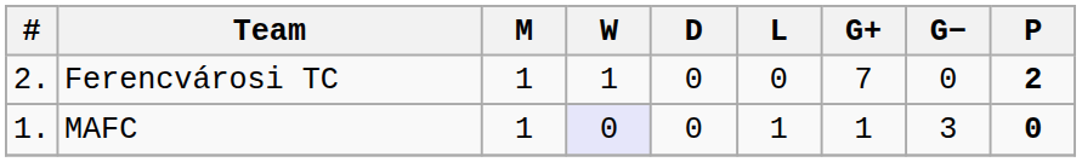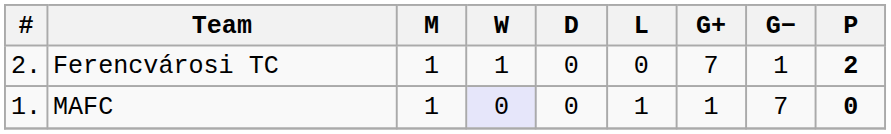 <table class="wikitable" style="text-align: center;">
 <tr>
 <th width="15">#</th>
 <th width="175">Team</th>
 <th width="30">M</th>
 <th width="30">W</th>
 <th width="30">D</th>
 <th width="30">L</th>
 <th width="30">G+</th>
 <th width="30">G−</th>
 <th width="30">P</th>
 </tr>
 <tr>
 <td>2.</td>
 <td align="left">Ferencvárosi TC</td>
 <td>1</td>
 <td>1</td>
 <td>0</td>
 <td>0</td>
 <td>7</td>
-<td>0</td>
+<td>1</td>
 <td><strong>2</strong></td>
 </tr>
 <tr>
 <td>1.</td>
 <td align="left">MAFC</td>
 <td>1</td>
 <td style="background: lavender;">0</td>
 <td>0</td>
 <td>1</td>
 <td>1</td>
-<td>3</td>
+<td>7</td>
 <td><strong>0</strong></td>
 </tr>
 <tr>
 </tr>
 </table>
